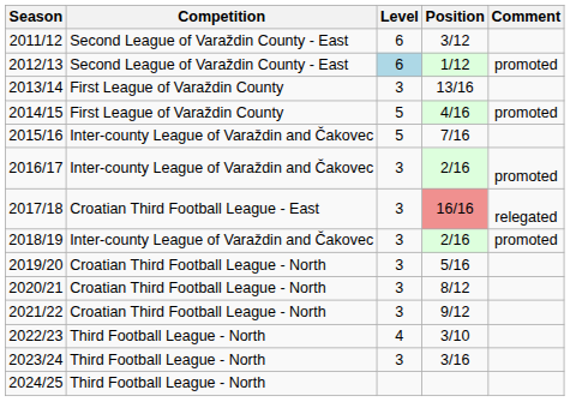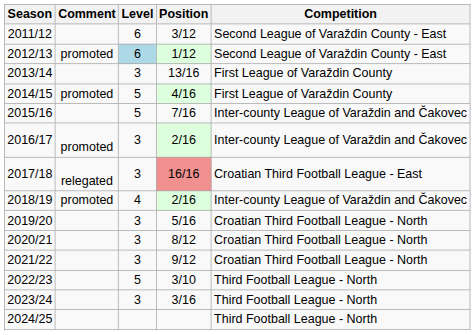 <table class="wikitable" style="text-align:center">
 <tr>
 <th>Season</th>
-<th>Competition</th>
+<th>Comment</th>
 <th>Level</th>
 <th>Position</th>
-<th>Comment</th>
+<th>Competition</th>
 </tr>
 <tr>
 <td>2011/12</td>
-<td style="text-align:left">Second League of Varaždin County - East</td>
+<td></td>
 <td>6</td>
 <td>3/12</td>
-<td></td>
+<td style="text-align:left">Second League of Varaždin County - East</td>
 </tr>
 <tr>
 <td>2012/13</td>
-<td style="text-align:left">Second League of Varaždin County - East</td>
+<td>promoted</td>
 <td style="background: lightblue;">6</td>
 <td style="background:#dfd;">1/12</td>
-<td>promoted</td>
+<td style="text-align:left">Second League of Varaždin County - East</td>
 </tr>
 <tr>
 <td>2013/14</td>
-<td style="text-align:left">First League of Varaždin County</td>
+<td></td>
 <td>3</td>
 <td>13/16</td>
-<td></td>
+<td style="text-align:left">First League of Varaždin County</td>
 </tr>
 <tr>
 <td>2014/15</td>
-<td style="text-align:left">First League of Varaždin County</td>
+<td>promoted</td>
 <td>5</td>
 <td style="background:#dfd;">4/16</td>
-<td>promoted</td>
+<td style="text-align:left">First League of Varaždin County</td>
 </tr>
 <tr>
 <td>2015/16</td>
-<td style="text-align:left">Inter-county League of Varaždin and Čakovec</td>
+<td></td>
 <td>5</td>
 <td>7/16</td>
-<td></td>
+<td style="text-align:left">Inter-county League of Varaždin and Čakovec</td>
 </tr>
 <tr>
 <td>2016/17</td>
-<td style="text-align:left">Inter-county League of Varaždin and Čakovec</td>
+<td><br>promoted</td>
 <td>3</td>
 <td style="background:#dfd;">2/16</td>
-<td><br>promoted</td>
+<td style="text-align:left">Inter-county League of Varaždin and Čakovec</td>
 </tr>
 <tr>
 <td>2017/18</td>
-<td style="text-align:left">Croatian Third Football League - East</td>
+<td><br>relegated</td>
 <td>3</td>
 <td style="background:#f0908f;">16/16</td>
-<td><br>relegated</td>
+<td style="text-align:left">Croatian Third Football League - East</td>
 </tr>
 <tr>
 <td>2018/19</td>
+<td>promoted</td>
+<td>4</td>
+<td style="background:#dfd;">2/16</td>
 <td style="text-align:left">Inter-county League of Varaždin and Čakovec</td>
-<td>3</td>
-<td style="background:#dfd;">2/16</td>
-<td>promoted</td>
 </tr>
 <tr>
 <td>2019/20</td>
-<td style="text-align:left">Croatian Third Football League - North</td>
+<td></td>
 <td>3</td>
 <td>5/16</td>
-<td></td>
+<td style="text-align:left">Croatian Third Football League - North</td>
 </tr>
 <tr>
 <td>2020/21</td>
-<td style="text-align:left">Croatian Third Football League - North</td>
+<td></td>
 <td>3</td>
 <td>8/12</td>
-<td></td>
+<td style="text-align:left">Croatian Third Football League - North</td>
 </tr>
 <tr>
 <td>2021/22</td>
-<td style="text-align:left">Croatian Third Football League - North</td>
+<td></td>
 <td>3</td>
 <td>9/12</td>
-<td></td>
+<td style="text-align:left">Croatian Third Football League - North</td>
 </tr>
 <tr>
 <td>2022/23</td>
+<td></td>
+<td>5</td>
+<td>3/10</td>
 <td style="text-align:left">Third Football League - North</td>
-<td>4</td>
-<td>3/10</td>
-<td></td>
 </tr>
 <tr>
 <td>2023/24</td>
-<td style="text-align:left">Third Football League - North</td>
+<td></td>
 <td>3</td>
 <td>3/16</td>
-<td></td>
+<td style="text-align:left">Third Football League - North</td>
 </tr>
 <tr>
 <td>2024/25</td>
-<td style="text-align:left">Third Football League - North</td>
 <td></td>
 <td></td>
 <td></td>
+<td style="text-align:left">Third Football League - North</td>
 </tr>
 </table>
